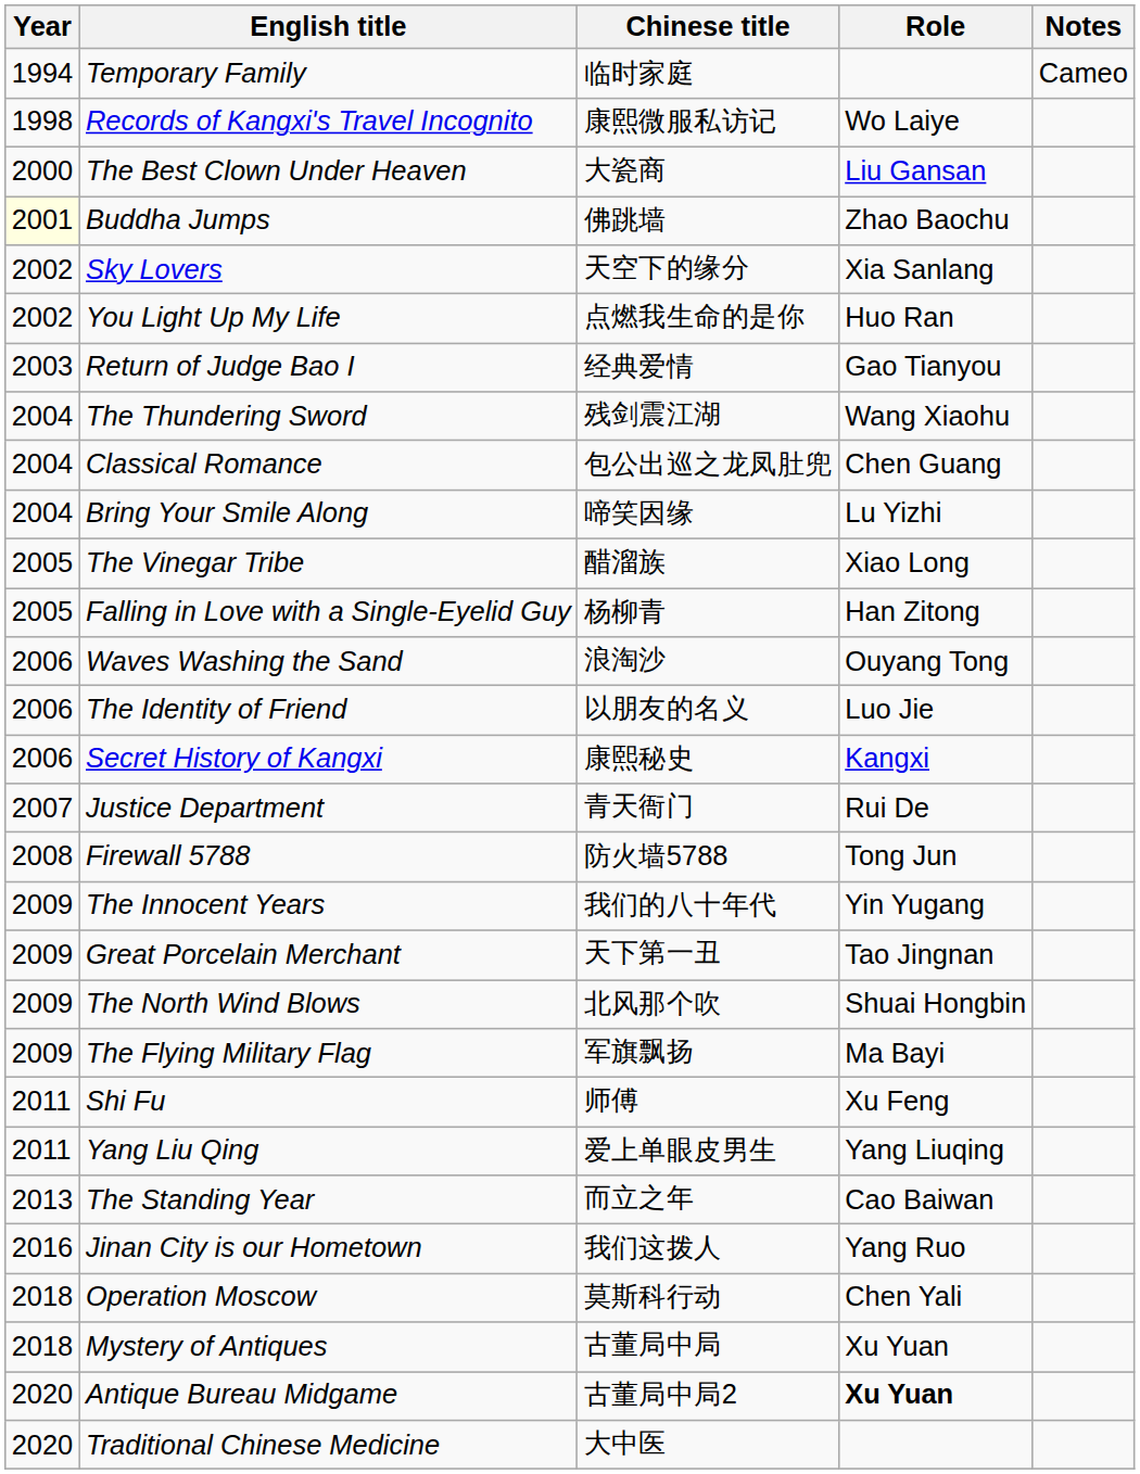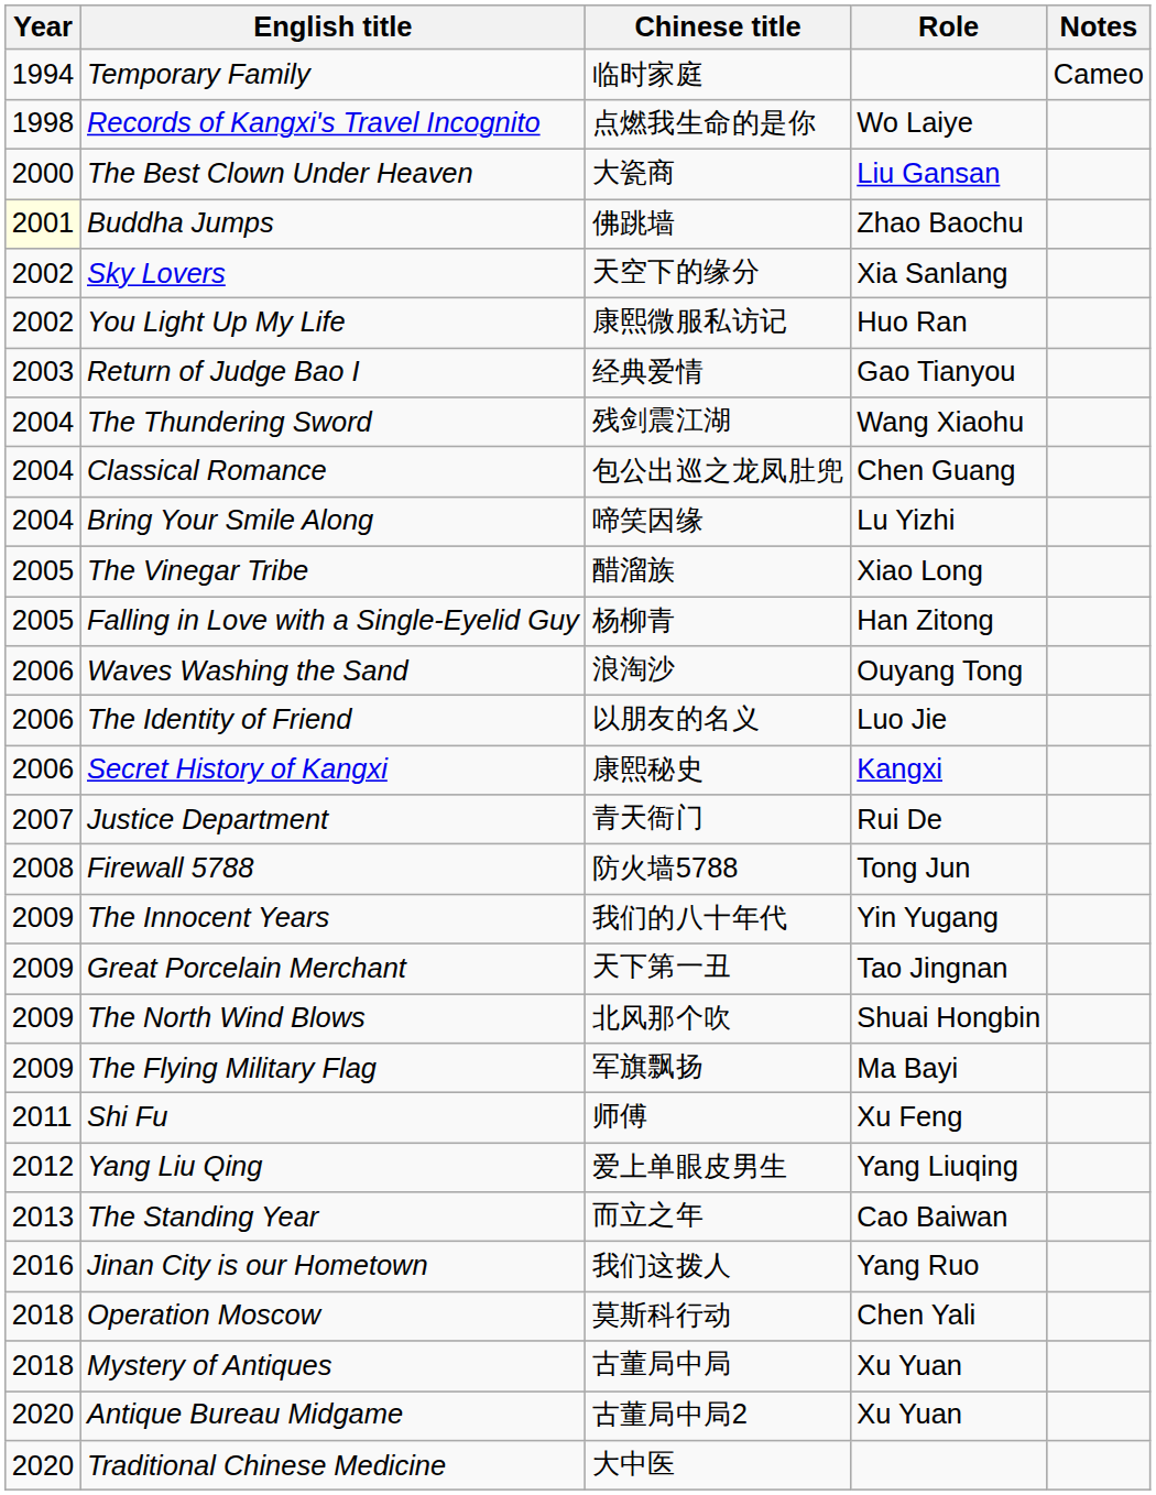 <table class="wikitable sortable">
 <tr>
 <th>Year</th>
 <th>English title</th>
 <th>Chinese title</th>
 <th>Role</th>
 <th class="unsortable">Notes</th>
 </tr>
 <tr>
 <td>1994</td>
 <td><em>Temporary Family</em></td>
 <td>临时家庭</td>
 <td></td>
 <td>Cameo</td>
 </tr>
 <tr>
 <td>1998</td>
 <td><em><a href='#'>Records of Kangxi's Travel Incognito</a></em></td>
-<td>康熙微服私访记</td>
+<td>点燃我生命的是你</td>
 <td>Wo Laiye</td>
 <td></td>
 </tr>
 <tr>
 <td>2000</td>
 <td><em>The Best Clown Under Heaven</em></td>
 <td>大瓷商</td>
 <td><a href='#'>Liu Gansan</a></td>
 <td></td>
 </tr>
 <tr>
 <td style="background: lightyellow;">2001</td>
 <td><em>Buddha Jumps</em></td>
 <td>佛跳墙</td>
 <td>Zhao Baochu</td>
 <td></td>
 </tr>
 <tr>
 <td>2002</td>
 <td><em><a href='#'>Sky Lovers</a></em></td>
 <td>天空下的缘分</td>
 <td>Xia Sanlang</td>
 <td></td>
 </tr>
 <tr>
 <td>2002</td>
 <td><em>You Light Up My Life</em></td>
-<td>点燃我生命的是你</td>
+<td>康熙微服私访记</td>
 <td>Huo Ran</td>
 <td></td>
 </tr>
 <tr>
 <td>2003</td>
 <td><em> Return of Judge Bao I</em></td>
 <td>经典爱情</td>
 <td>Gao Tianyou</td>
 <td></td>
 </tr>
 <tr>
 <td>2004</td>
 <td><em>The Thundering Sword</em></td>
 <td>残剑震江湖</td>
 <td>Wang Xiaohu</td>
 <td></td>
 </tr>
 <tr>
 <td>2004</td>
 <td><em>Classical Romance</em></td>
 <td>包公出巡之龙凤肚兜</td>
 <td>Chen Guang</td>
 <td></td>
 </tr>
 <tr>
 <td>2004</td>
 <td><em>Bring Your Smile Along</em></td>
 <td>啼笑因缘</td>
 <td>Lu Yizhi</td>
 <td></td>
 </tr>
 <tr>
 <td>2005</td>
 <td><em>The Vinegar Tribe</em></td>
 <td>醋溜族</td>
 <td>Xiao Long</td>
 <td></td>
 </tr>
 <tr>
 <td>2005</td>
 <td><em>Falling in Love with a Single-Eyelid Guy</em></td>
 <td>杨柳青</td>
 <td>Han Zitong</td>
 <td></td>
 </tr>
 <tr>
 <td>2006</td>
 <td><em>Waves Washing the Sand</em></td>
 <td>浪淘沙</td>
 <td>Ouyang Tong</td>
 <td></td>
 </tr>
 <tr>
 <td>2006</td>
 <td><em>The Identity of Friend</em></td>
 <td>以朋友的名义</td>
 <td>Luo Jie</td>
 <td></td>
 </tr>
 <tr>
 <td>2006</td>
 <td><em><a href='#'>Secret History of Kangxi</a></em></td>
 <td>康熙秘史</td>
 <td><a href='#'>Kangxi</a></td>
 <td></td>
 </tr>
 <tr>
 <td>2007</td>
 <td><em>Justice Department</em></td>
 <td>青天衙门</td>
 <td>Rui De</td>
 <td></td>
 </tr>
 <tr>
 <td>2008</td>
 <td><em>Firewall 5788</em></td>
 <td>防火墙5788</td>
 <td>Tong Jun</td>
 <td></td>
 </tr>
 <tr>
 <td>2009</td>
 <td><em>The Innocent Years</em></td>
 <td>我们的八十年代</td>
 <td>Yin Yugang</td>
 <td></td>
 </tr>
 <tr>
 <td>2009</td>
 <td><em>Great Porcelain Merchant</em></td>
 <td>天下第一丑</td>
 <td>Tao Jingnan</td>
 <td></td>
 </tr>
 <tr>
 <td>2009</td>
 <td><em>The North Wind Blows</em></td>
 <td>北风那个吹</td>
 <td>Shuai Hongbin</td>
 <td></td>
 </tr>
 <tr>
 <td>2009</td>
 <td><em>The Flying Military Flag</em></td>
 <td>军旗飘扬</td>
 <td>Ma Bayi</td>
 <td></td>
 </tr>
 <tr>
 <td>2011</td>
 <td><em>Shi Fu</em></td>
 <td>师傅</td>
 <td>Xu Feng</td>
 <td></td>
 </tr>
 <tr>
-<td>2011</td>
+<td>2012</td>
 <td><em>Yang Liu Qing</em></td>
 <td>爱上单眼皮男生</td>
 <td>Yang Liuqing</td>
 <td></td>
 </tr>
 <tr>
 <td>2013</td>
 <td><em>The Standing Year</em></td>
 <td>而立之年</td>
 <td>Cao Baiwan</td>
 <td></td>
 </tr>
 <tr>
 <td>2016</td>
 <td><em>Jinan City is our Hometown</em></td>
 <td>我们这拨人</td>
 <td>Yang Ruo</td>
 <td></td>
 </tr>
 <tr>
 <td>2018</td>
 <td><em>Operation Moscow</em></td>
 <td>莫斯科行动</td>
 <td>Chen Yali</td>
 <td></td>
 </tr>
 <tr>
 <td>2018</td>
 <td><em>Mystery of Antiques</em></td>
 <td>古董局中局</td>
 <td>Xu Yuan</td>
 <td></td>
 </tr>
 <tr>
 <td>2020</td>
 <td><em>Antique Bureau Midgame</em></td>
 <td>古董局中局2</td>
-<td><strong>Xu Yuan</strong></td>
+<td>Xu Yuan</td>
 <td></td>
 </tr>
 <tr>
 <td>2020</td>
 <td><em>Traditional Chinese Medicine</em></td>
 <td>大中医</td>
 <td></td>
 <td></td>
 </tr>
 </table>
